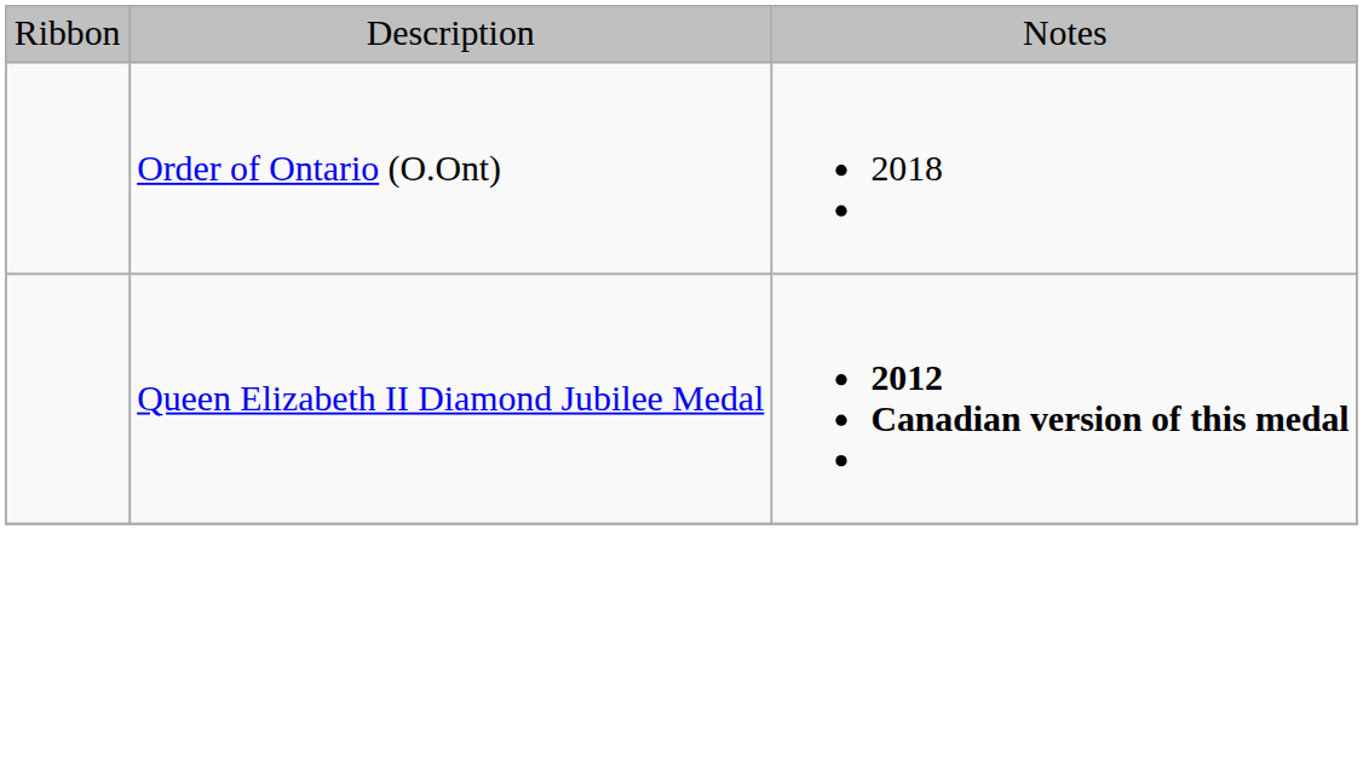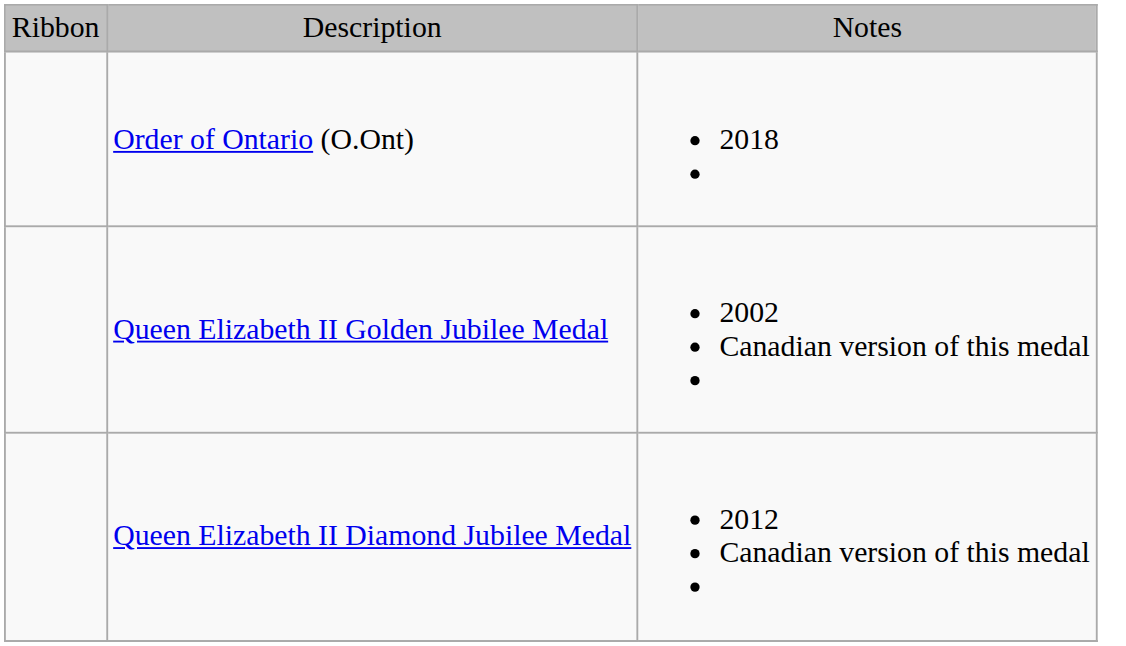 <table class="wikitable" style="text-align:left;">
 <tr style="background:silver;" align="center">
 <td>Ribbon</td>
 <td>Description</td>
 <td>Notes</td>
 </tr>
 <tr>
 <td></td>
 <td><a href='#'>Order of Ontario</a> (O.Ont)</td>
 <td><br><ul><li>2018</li><li></li></ul></td>
 </tr>
 <tr>
 <td></td>
+<td><a href='#'>Queen Elizabeth II Golden Jubilee Medal</a></td>
+<td><br><ul><li>2002</li><li>Canadian version of this medal</li><li></li></ul></td>
+</tr>
+<tr>
+<td></td>
 <td><a href='#'>Queen Elizabeth II Diamond Jubilee Medal</a></td>
-<td><strong><br><ul><li>2012</li><li>Canadian version of this medal</li><li></li></ul></strong></td>
+<td><br><ul><li>2012</li><li>Canadian version of this medal</li><li></li></ul></td>
 </tr>
 <tr>
 </tr>
 </table>
